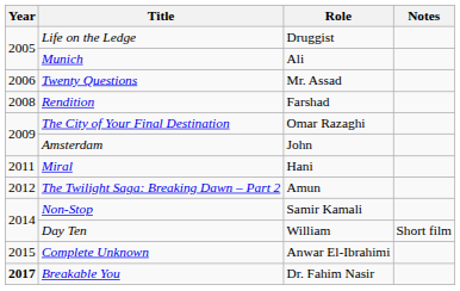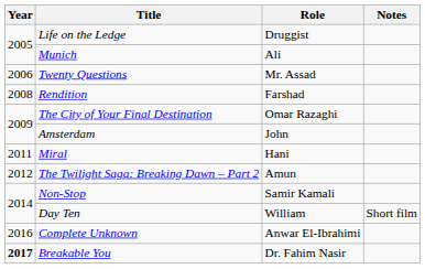 <table class="wikitable sortable">
 <tr>
 <th>Year</th>
 <th>Title</th>
 <th>Role</th>
 <th>Notes</th>
 </tr>
 <tr>
 <td rowspan="2">2005</td>
 <td><em>Life on the Ledge</em></td>
 <td>Druggist</td>
 <td></td>
 </tr>
 <tr>
 <td><a href='#'><em>Munich</em></a></td>
 <td>Ali</td>
 <td></td>
 </tr>
 <tr>
 <td>2006</td>
 <td><em><a href='#'>Twenty Questions</a></em></td>
 <td>Mr. Assad</td>
 <td></td>
 </tr>
 <tr>
 <td>2008</td>
 <td><a href='#'><em>Rendition</em></a></td>
 <td>Farshad</td>
 <td></td>
 </tr>
 <tr>
 <td rowspan="2">2009</td>
 <td><em><a href='#'>The City of Your Final Destination</a></em></td>
 <td>Omar Razaghi</td>
 <td></td>
 </tr>
 <tr>
 <td><em>Amsterdam</em></td>
 <td>John</td>
 <td></td>
 </tr>
 <tr>
 <td>2011</td>
 <td><em><a href='#'>Miral</a></em></td>
 <td>Hani</td>
 <td></td>
 </tr>
 <tr>
 <td>2012</td>
 <td><em><a href='#'>The Twilight Saga: Breaking Dawn – Part 2</a></em></td>
 <td>Amun</td>
 <td></td>
 </tr>
 <tr>
 <td rowspan="2">2014</td>
 <td><a href='#'><em>Non-Stop</em></a></td>
 <td>Samir Kamali</td>
 <td></td>
 </tr>
 <tr>
 <td><em>Day Ten</em></td>
 <td>William</td>
 <td>Short film</td>
 </tr>
 <tr>
-<td>2015</td>
+<td>2016</td>
 <td><em><a href='#'>Complete Unknown</a></em></td>
 <td>Anwar El-Ibrahimi</td>
 <td></td>
 </tr>
 <tr>
 <td><strong>2017</strong></td>
 <td><a href='#'><em>Breakable You</em></a></td>
 <td>Dr. Fahim Nasir</td>
 <td></td>
 </tr>
 </table>
